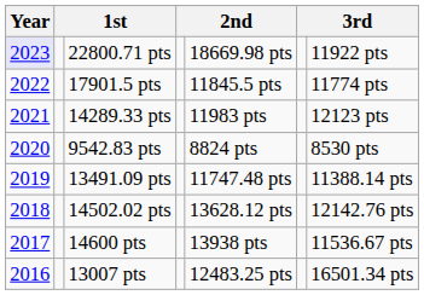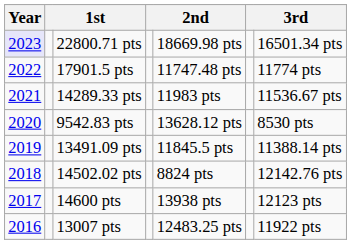 <table class="wikitable">
 <tr>
 </tr>
 <tr>
 <th>Year</th>
 <th colspan=2>1st</th>
 <th colspan=2>2nd</th>
 <th colspan=2>3rd</th>
 </tr>
 <tr>
 <td style="background: lavender;"><a href='#'>2023</a></td>
 <td></td>
 <td>22800.71 pts</td>
 <td></td>
 <td>18669.98 pts</td>
 <td></td>
-<td>11922 pts</td>
+<td>16501.34 pts</td>
 </tr>
 <tr>
 <td><a href='#'>2022</a></td>
 <td></td>
 <td>17901.5 pts</td>
 <td></td>
-<td>11845.5 pts</td>
+<td>11747.48 pts</td>
 <td></td>
 <td>11774 pts</td>
 </tr>
 <tr>
 <td><a href='#'>2021</a></td>
 <td></td>
 <td>14289.33 pts</td>
 <td></td>
 <td>11983 pts</td>
 <td></td>
-<td>12123 pts</td>
+<td>11536.67 pts</td>
 </tr>
 <tr>
 <td><a href='#'>2020</a></td>
 <td></td>
 <td>9542.83 pts</td>
 <td></td>
-<td>8824 pts</td>
+<td>13628.12 pts</td>
 <td></td>
 <td>8530 pts</td>
 </tr>
 <tr>
 <td><a href='#'>2019</a></td>
 <td></td>
 <td>13491.09 pts</td>
 <td></td>
-<td>11747.48 pts</td>
+<td>11845.5 pts</td>
 <td></td>
 <td>11388.14 pts</td>
 </tr>
 <tr>
 <td><a href='#'>2018</a></td>
 <td></td>
 <td>14502.02 pts</td>
 <td></td>
-<td>13628.12 pts</td>
+<td>8824 pts</td>
 <td></td>
 <td>12142.76 pts</td>
 </tr>
 <tr>
 <td><a href='#'>2017</a></td>
 <td></td>
 <td>14600 pts</td>
 <td></td>
 <td>13938 pts</td>
 <td></td>
-<td>11536.67 pts</td>
+<td>12123 pts</td>
 </tr>
 <tr>
 <td><a href='#'>2016</a></td>
 <td style="text-align:left"></td>
 <td>13007 pts</td>
 <td style="text-align:left"></td>
 <td>12483.25 pts</td>
 <td style="text-align:left"></td>
-<td>16501.34 pts</td>
+<td>11922 pts</td>
 </tr>
 </table>
